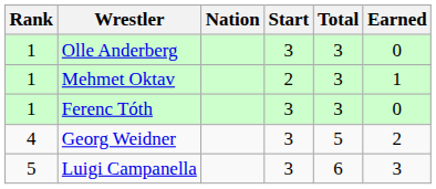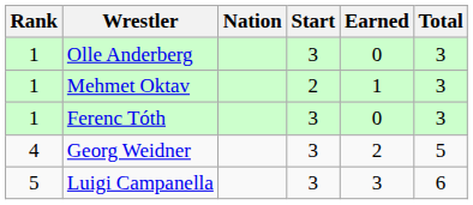 <table class="wikitable sortable" style="text-align:center;">
 <tr>
 <th>Rank</th>
 <th>Wrestler</th>
 <th>Nation</th>
 <th>Start</th>
+<th>Earned</th>
 <th>Total</th>
-<th>Earned</th>
 </tr>
 <tr style="background:#cfc;">
 <td>1</td>
 <td align=left><a href='#'>Olle Anderberg</a></td>
 <td align=left></td>
 <td>3</td>
+<td>0</td>
 <td>3</td>
-<td>0</td>
 </tr>
 <tr style="background:#cfc;">
 <td>1</td>
 <td align=left><a href='#'>Mehmet Oktav</a></td>
 <td align=left></td>
 <td>2</td>
+<td>1</td>
 <td>3</td>
-<td>1</td>
 </tr>
 <tr style="background:#cfc;">
 <td>1</td>
 <td align=left><a href='#'>Ferenc Tóth</a></td>
 <td align=left></td>
 <td>3</td>
+<td>0</td>
 <td>3</td>
-<td>0</td>
 </tr>
 <tr>
 <td>4</td>
 <td align=left><a href='#'>Georg Weidner</a></td>
 <td align=left></td>
 <td>3</td>
+<td>2</td>
 <td>5</td>
-<td>2</td>
 </tr>
 <tr>
 <td>5</td>
 <td align=left><a href='#'>Luigi Campanella</a></td>
 <td align=left></td>
 <td>3</td>
+<td>3</td>
 <td>6</td>
-<td>3</td>
 </tr>
 </table>
